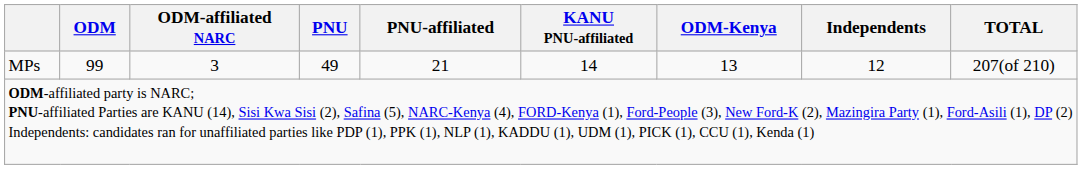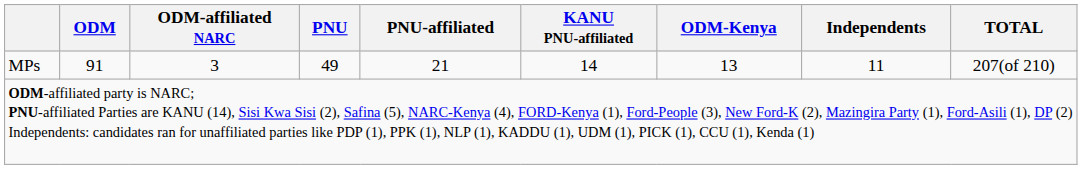 <table class="wikitable">
 <tr>
 <th></th>
 <th><a href='#'>ODM</a></th>
 <th>ODM-affiliated <br><small><a href='#'>NARC</a></small></th>
 <th><a href='#'>PNU</a></th>
 <th>PNU-affiliated <br><small></small></th>
 <th><a href='#'>KANU</a><br><small>PNU-affiliated</small></th>
 <th><a href='#'>ODM-Kenya</a></th>
 <th>Independents</th>
 <th>TOTAL</th>
 </tr>
 <tr>
 <td>MPs</td>
-<td align=center>99</td>
+<td align=center>91</td>
 <td align=center>3</td>
 <td align=center>49</td>
 <td align=center>21</td>
 <td align=center>14</td>
 <td align=center>13</td>
-<td align=center>12</td>
+<td align=center>11</td>
 <td align=center>207(of 210)</td>
 </tr>
 <tr>
 <td colspan=9><small><strong>ODM</strong>-affiliated party is NARC; <br><strong>PNU</strong>-affiliated Parties are KANU (14), <a href='#'>Sisi Kwa Sisi</a> (2), <a href='#'>Safina</a> (5), <a href='#'>NARC-Kenya</a> (4),  <a href='#'>FORD-Kenya</a> (1), <a href='#'>Ford-People</a> (3), <a href='#'>New Ford-K</a> (2), <a href='#'>Mazingira Party</a> (1), <a href='#'>Ford-Asili</a> (1), <a href='#'>DP</a> (2)<br>Independents: candidates ran for unaffiliated parties like PDP (1), PPK (1), NLP (1), KADDU (1), UDM (1), PICK (1), CCU (1), Kenda (1)</small><br><br> </td>
 </tr>
 </table>
